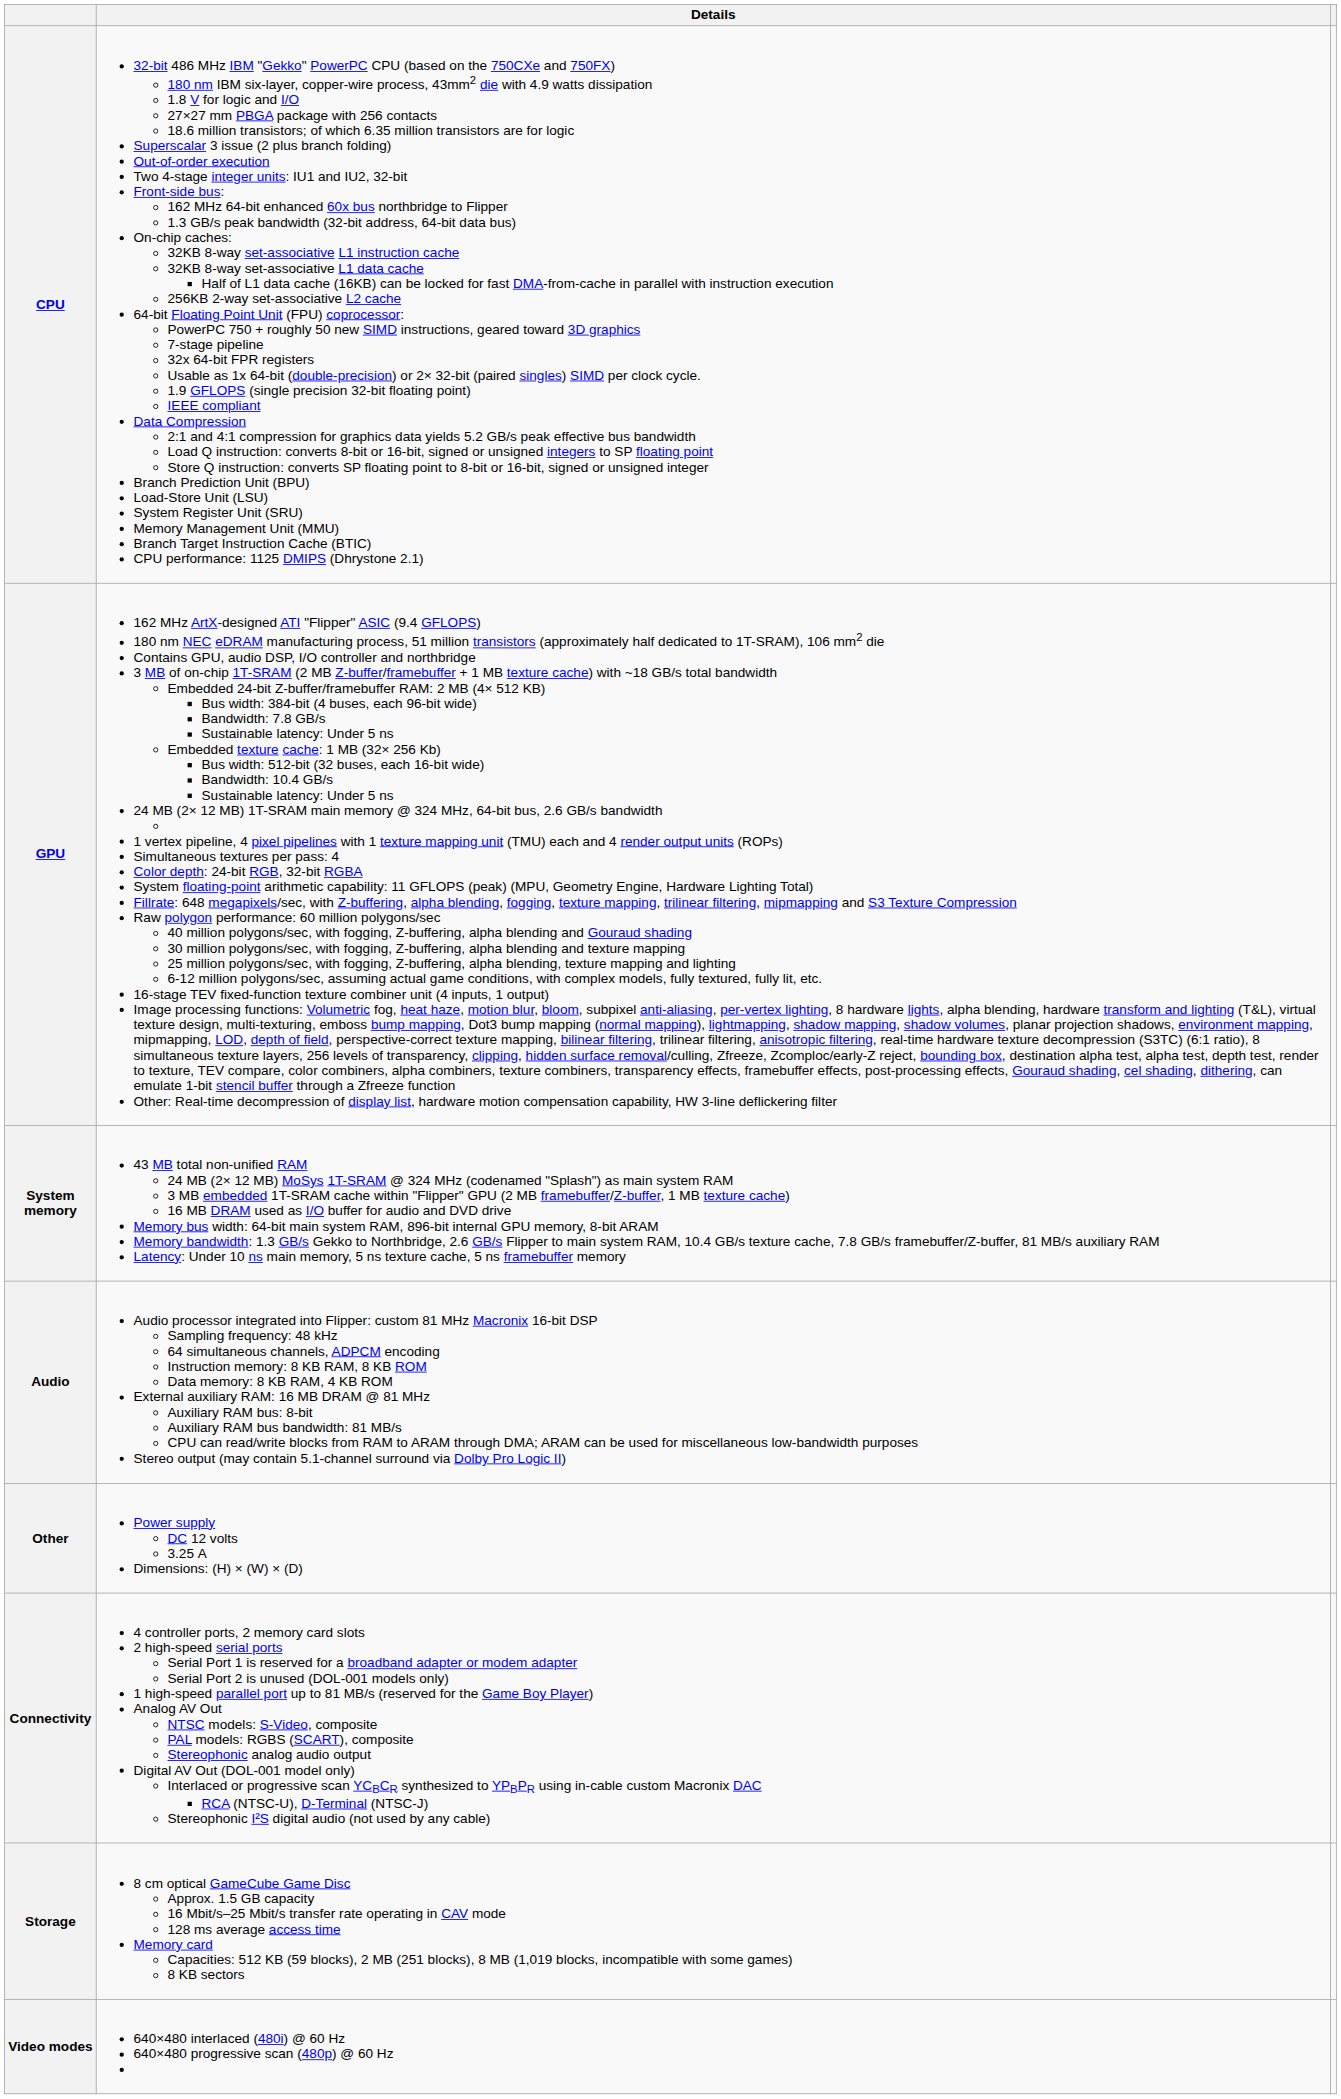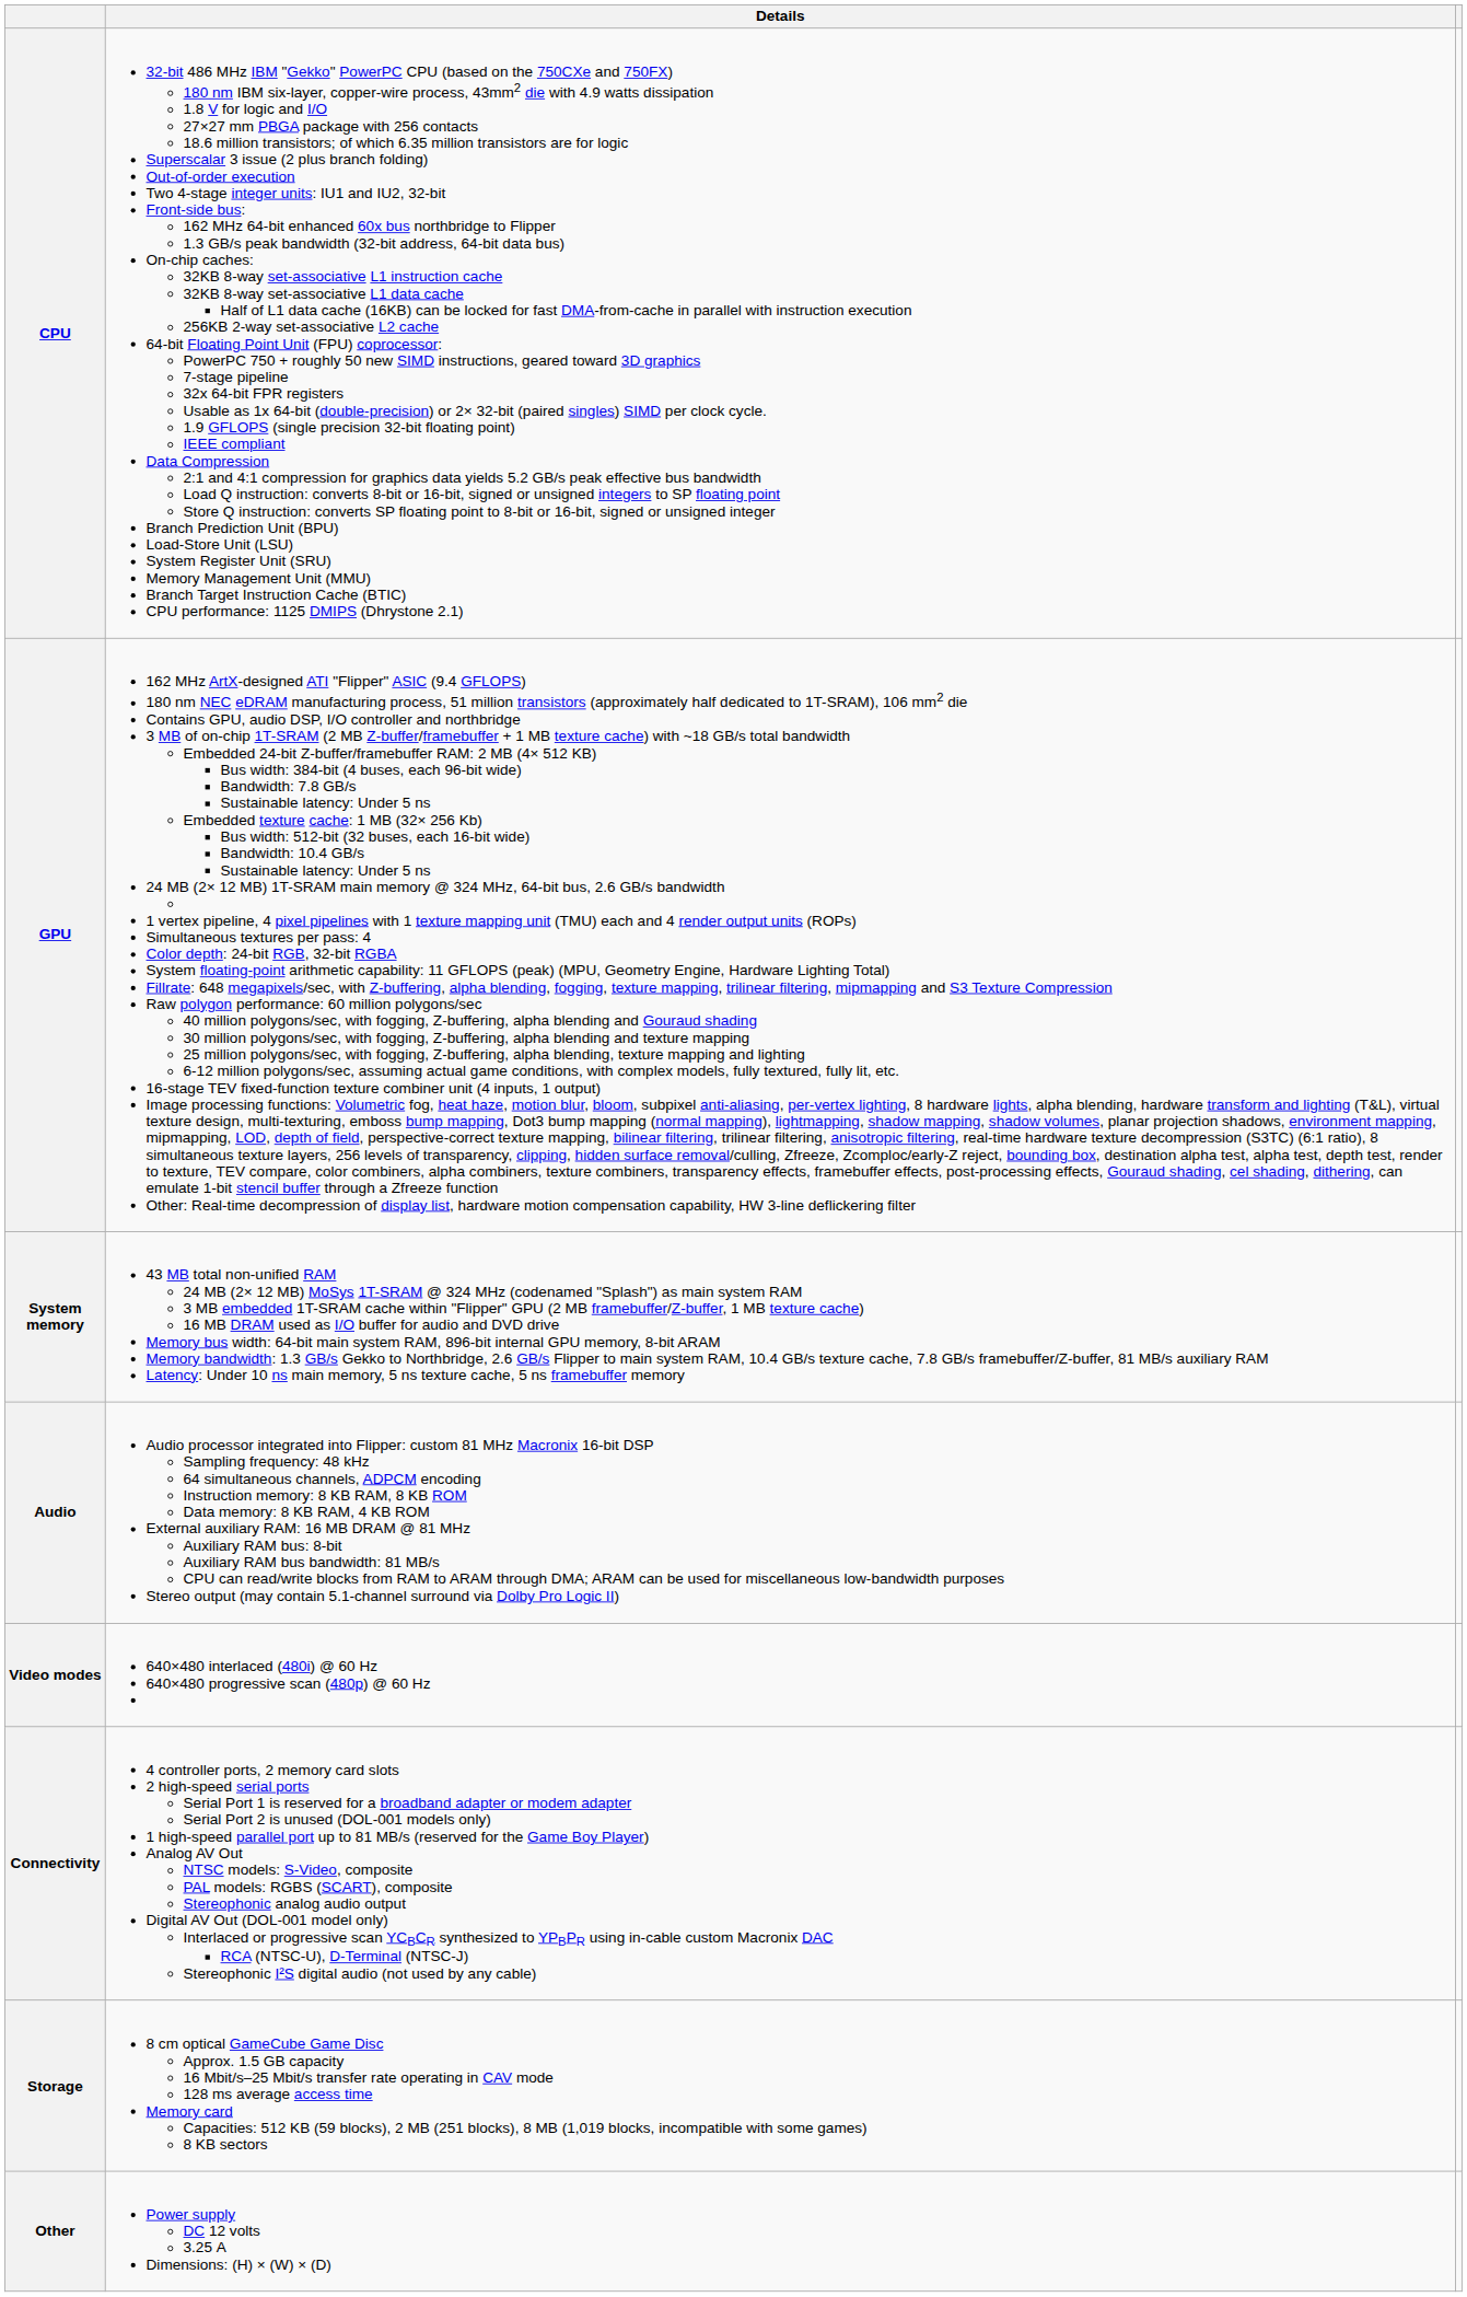 <table class="wikitable" border="1">
 <tr>
 <th></th>
 <th>Details</th>
 <th></th>
 </tr>
 <tr>
 <th><a href='#'>CPU</a></th>
 <td><br><ul><li><a href='#'>32-bit</a> 486 MHz <a href='#'>IBM</a> "<a href='#'>Gekko</a>" <a href='#'>PowerPC</a> CPU (based on the <a href='#'>750CXe</a> and <a href='#'>750FX</a>)<ul><li><a href='#'>180 nm</a> IBM six-layer, copper-wire process, 43mm<sup>2</sup> <a href='#'>die</a> with 4.9 watts dissipation</li><li>1.8 <a href='#'>V</a> for logic and <a href='#'>I/O</a></li><li>27×27 mm <a href='#'>PBGA</a> package with 256 contacts</li><li>18.6 million transistors; of which 6.35 million transistors are for logic</li></ul></li><li><a href='#'>Superscalar</a> 3 issue (2 plus branch folding)</li><li><a href='#'>Out-of-order execution</a></li><li>Two 4-stage <a href='#'>integer units</a>: IU1 and IU2, 32-bit</li><li><a href='#'>Front-side bus</a>:<ul><li>162 MHz 64-bit enhanced <a href='#'>60x bus</a> northbridge to Flipper</li><li>1.3 GB/s peak bandwidth (32-bit address, 64-bit data bus)</li></ul></li><li>On-chip caches:<ul><li>32KB 8-way <a href='#'>set-associative</a> <a href='#'>L1 instruction cache</a></li><li>32KB 8-way set-associative <a href='#'>L1 data cache</a><ul><li>Half of L1 data cache (16KB) can be locked for fast <a href='#'>DMA</a>-from-cache in parallel with instruction execution</li></ul></li><li>256KB 2-way set-associative <a href='#'>L2 cache</a></li></ul></li><li>64-bit <a href='#'>Floating Point Unit</a> (FPU) <a href='#'>coprocessor</a>:<ul><li>PowerPC 750 + roughly 50 new <a href='#'>SIMD</a> instructions, geared toward <a href='#'>3D graphics</a></li><li>7-stage pipeline</li><li>32x 64-bit FPR registers</li><li>Usable as 1x 64-bit (<a href='#'>double-precision</a>) or 2× 32-bit (paired <a href='#'>singles</a>) <a href='#'>SIMD</a> per clock cycle.</li><li>1.9 <a href='#'>GFLOPS</a> (single precision 32-bit floating point)</li><li><a href='#'>IEEE compliant</a></li></ul></li><li><a href='#'>Data Compression</a><ul><li>2:1 and 4:1 compression for graphics data yields 5.2 GB/s peak effective bus bandwidth</li><li>Load Q instruction: converts 8-bit or 16-bit, signed or unsigned <a href='#'>integers</a> to SP <a href='#'>floating point</a></li><li>Store Q instruction: converts SP floating point to 8-bit or 16-bit, signed or unsigned integer</li></ul></li><li>Branch Prediction Unit (BPU)</li><li>Load-Store Unit (LSU)</li><li>System Register Unit (SRU)</li><li>Memory Management Unit (MMU)</li><li>Branch Target Instruction Cache (BTIC)</li><li>CPU performance: 1125 <a href='#'>DMIPS</a> (Dhrystone 2.1)</li></ul></td>
 <td style="text-align:center"></td>
 </tr>
 <tr>
 <th><a href='#'>GPU</a></th>
 <td><br><ul><li>162 MHz <a href='#'>ArtX</a>-designed <a href='#'>ATI</a> "Flipper" <a href='#'>ASIC</a> (9.4 <a href='#'>GFLOPS</a>)</li><li>180 nm <a href='#'>NEC</a> <a href='#'>eDRAM</a> manufacturing process, 51 million <a href='#'>transistors</a> (approximately half dedicated to 1T-SRAM), 106 mm<sup>2</sup> die</li><li>Contains GPU, audio DSP, I/O controller and northbridge</li><li>3 <a href='#'>MB</a> of on-chip <a href='#'>1T-SRAM</a> (2 MB <a href='#'>Z-buffer</a>/<a href='#'>framebuffer</a> + 1 MB <a href='#'>texture cache</a>) with ~18 GB/s total bandwidth<ul><li>Embedded 24-bit Z-buffer/framebuffer RAM: 2 MB (4× 512 KB)<ul><li>Bus width: 384-bit (4 buses, each 96-bit wide)</li><li>Bandwidth: 7.8 GB/s</li><li>Sustainable latency: Under 5 ns</li></ul></li><li>Embedded <a href='#'>texture</a> <a href='#'>cache</a>: 1 MB (32× 256 Kb)<ul><li>Bus width: 512-bit (32 buses, each 16-bit wide)</li><li>Bandwidth: 10.4 GB/s</li><li>Sustainable latency: Under 5 ns</li></ul></li></ul></li><li>24 MB (2× 12 MB) 1T-SRAM main memory @ 324 MHz, 64-bit bus, 2.6 GB/s bandwidth<ul><li></li></ul></li><li>1 vertex pipeline, 4 <a href='#'>pixel pipelines</a> with 1 <a href='#'>texture mapping unit</a> (TMU) each and 4 <a href='#'>render output units</a> (ROPs)</li><li>Simultaneous textures per pass: 4</li><li><a href='#'>Color depth</a>: 24-bit <a href='#'>RGB</a>, 32-bit <a href='#'>RGBA</a></li><li>System <a href='#'>floating-point</a> arithmetic capability: 11 GFLOPS (peak) (MPU, Geometry Engine, Hardware Lighting Total)</li><li><a href='#'>Fillrate</a>: 648 <a href='#'>megapixels</a>/sec, with <a href='#'>Z-buffering</a>, <a href='#'>alpha blending</a>, <a href='#'>fogging</a>, <a href='#'>texture mapping</a>, <a href='#'>trilinear filtering</a>, <a href='#'>mipmapping</a> and <a href='#'>S3 Texture Compression</a></li><li>Raw <a href='#'>polygon</a> performance: 60  million polygons/sec<ul><li>40 million polygons/sec, with fogging, Z-buffering, alpha blending and <a href='#'>Gouraud shading</a></li><li>30 million polygons/sec, with fogging, Z-buffering, alpha blending and texture mapping</li><li>25 million polygons/sec, with fogging, Z-buffering, alpha blending, texture mapping and lighting</li><li>6-12 million polygons/sec, assuming actual game conditions, with complex models, fully textured, fully lit, etc.</li></ul></li><li>16-stage TEV fixed-function texture combiner unit (4 inputs, 1 output)</li><li>Image processing functions: <a href='#'>Volumetric</a> fog, <a href='#'>heat haze</a>, <a href='#'>motion blur</a>, <a href='#'>bloom</a>, subpixel <a href='#'>anti-aliasing</a>, <a href='#'>per-vertex lighting</a>, 8 hardware <a href='#'>lights</a>, alpha blending, hardware <a href='#'>transform and lighting</a> (T&L), virtual texture design, multi-texturing, emboss <a href='#'>bump mapping</a>, Dot3 bump mapping (<a href='#'>normal mapping</a>), <a href='#'>lightmapping</a>, <a href='#'>shadow mapping</a>, <a href='#'>shadow volumes</a>, planar projection shadows, <a href='#'>environment mapping</a>, mipmapping, <a href='#'>LOD</a>, <a href='#'>depth of field</a>, perspective-correct texture mapping, <a href='#'>bilinear filtering</a>, trilinear filtering, <a href='#'>anisotropic filtering</a>, real-time hardware texture decompression (S3TC) (6:1 ratio), 8 simultaneous texture layers, 256 levels of transparency, <a href='#'>clipping</a>, <a href='#'>hidden surface removal</a>/culling, Zfreeze, Zcomploc/early-Z reject, <a href='#'>bounding box</a>, destination alpha test, alpha test, depth test, render to texture, TEV compare, color combiners, alpha combiners, texture combiners, transparency effects, framebuffer effects, post-processing effects, <a href='#'>Gouraud shading</a>, <a href='#'>cel shading</a>, <a href='#'>dithering</a>, can emulate 1-bit <a href='#'>stencil buffer</a> through a Zfreeze function</li><li>Other: Real-time decompression of <a href='#'>display list</a>, hardware motion compensation capability, HW 3-line deflickering filter</li></ul></td>
 <td style="text-align:center"></td>
 </tr>
 <tr>
 <th>System memory</th>
 <td><br><ul><li>43 <a href='#'>MB</a> total non-unified <a href='#'>RAM</a><ul><li>24 MB (2× 12 MB) <a href='#'>MoSys</a> <a href='#'>1T-SRAM</a> @ 324 MHz (codenamed "Splash") as main system RAM</li><li>3 MB <a href='#'>embedded</a> 1T-SRAM cache within "Flipper" GPU (2 MB <a href='#'>framebuffer</a>/<a href='#'>Z-buffer</a>, 1 MB <a href='#'>texture cache</a>)</li><li>16 MB <a href='#'>DRAM</a> used as <a href='#'>I/O</a> buffer for audio and DVD drive</li></ul></li><li><a href='#'>Memory bus</a> width: 64-bit main system RAM, 896-bit internal GPU memory, 8-bit ARAM</li><li><a href='#'>Memory bandwidth</a>: 1.3 <a href='#'>GB/s</a> Gekko to Northbridge, 2.6 <a href='#'>GB/s</a> Flipper to main system RAM, 10.4 GB/s texture cache, 7.8 GB/s framebuffer/Z-buffer, 81 MB/s auxiliary RAM</li><li><a href='#'>Latency</a>: Under 10 <a href='#'>ns</a> main memory, 5 ns texture cache, 5 ns <a href='#'>framebuffer</a> memory</li></ul></td>
 <td style="text-align:center"></td>
 </tr>
 <tr>
 <th>Audio</th>
 <td><br><ul><li>Audio processor integrated into Flipper: custom 81 MHz <a href='#'>Macronix</a> 16-bit DSP<ul><li>Sampling frequency: 48 kHz</li><li>64 simultaneous channels, <a href='#'>ADPCM</a> encoding</li><li>Instruction memory: 8 KB RAM, 8 KB <a href='#'>ROM</a></li><li>Data memory: 8 KB RAM, 4 KB ROM</li></ul></li><li>External auxiliary RAM: 16 MB DRAM @ 81 MHz<ul><li>Auxiliary RAM bus: 8-bit</li><li>Auxiliary RAM bus bandwidth: 81 MB/s</li><li>CPU can read/write blocks from RAM to ARAM through DMA; ARAM can be used for miscellaneous low-bandwidth purposes</li></ul></li><li>Stereo output (may contain 5.1-channel surround via <a href='#'>Dolby Pro Logic II</a>)</li></ul></td>
 <td style="text-align:center"></td>
 </tr>
 <tr>
-<th>Other</th>
-<td><br><ul><li><a href='#'>Power supply</a><ul><li><a href='#'>DC</a> 12 volts</li><li>3.25 A</li></ul></li><li>Dimensions:  (H) ×  (W) ×  (D)</li></ul></td>
+<th>Video modes</th>
+<td><br><ul><li>640×480 interlaced (<a href='#'>480i</a>) @ 60 Hz</li><li>640×480 progressive scan (<a href='#'>480p</a>) @ 60 Hz </li><li></li></ul></td>
 <td style="text-align:center"></td>
 </tr>
 <tr>
 <th>Connectivity</th>
 <td><br><ul><li>4 controller ports, 2 memory card slots</li><li>2 high-speed <a href='#'>serial ports</a><ul><li>Serial Port 1 is reserved for a <a href='#'>broadband adapter or modem adapter</a></li><li>Serial Port 2 is unused (DOL-001 models only)</li></ul></li><li>1 high-speed <a href='#'>parallel port</a> up to 81 MB/s (reserved for the <a href='#'>Game Boy Player</a>)</li><li>Analog AV Out<ul><li><a href='#'>NTSC</a> models: <a href='#'>S-Video</a>, composite</li><li><a href='#'>PAL</a> models: RGBS (<a href='#'>SCART</a>), composite</li><li><a href='#'>Stereophonic</a> analog audio output</li></ul></li><li>Digital AV Out (DOL-001 model only)<ul><li>Interlaced or progressive scan <a href='#'>YC<sub>B</sub>C<sub>R</sub></a> synthesized to <a href='#'>YP<sub>B</sub>P<sub>R</sub></a> using in-cable custom Macronix <a href='#'>DAC</a><ul><li><a href='#'>RCA</a> (NTSC-U), <a href='#'>D-Terminal</a> (NTSC-J)</li></ul></li><li>Stereophonic <a href='#'>I²S</a> digital audio (not used by any cable)</li></ul></li></ul></td>
 <td style="text-align:center"></td>
 </tr>
 <tr>
 <th>Storage</th>
 <td><br><ul><li>8 cm optical <a href='#'>GameCube Game Disc</a><ul><li>Approx. 1.5 GB capacity</li><li>16 Mbit/s–25 Mbit/s transfer rate operating in <a href='#'>CAV</a> mode</li><li>128 ms average <a href='#'>access time</a></li></ul></li><li><a href='#'>Memory card</a><ul><li>Capacities: 512 KB (59 blocks), 2 MB (251 blocks), 8 MB (1,019 blocks, incompatible with some games)</li><li>8 KB sectors</li></ul></li></ul></td>
 <td style="text-align:center"></td>
 </tr>
 <tr>
-<th>Video modes</th>
-<td><br><ul><li>640×480 interlaced (<a href='#'>480i</a>) @ 60 Hz</li><li>640×480 progressive scan (<a href='#'>480p</a>) @ 60 Hz </li><li></li></ul></td>
+<th>Other</th>
+<td><br><ul><li><a href='#'>Power supply</a><ul><li><a href='#'>DC</a> 12 volts</li><li>3.25 A</li></ul></li><li>Dimensions:  (H) ×  (W) ×  (D)</li></ul></td>
 <td style="text-align:center"></td>
 </tr>
 </table>
